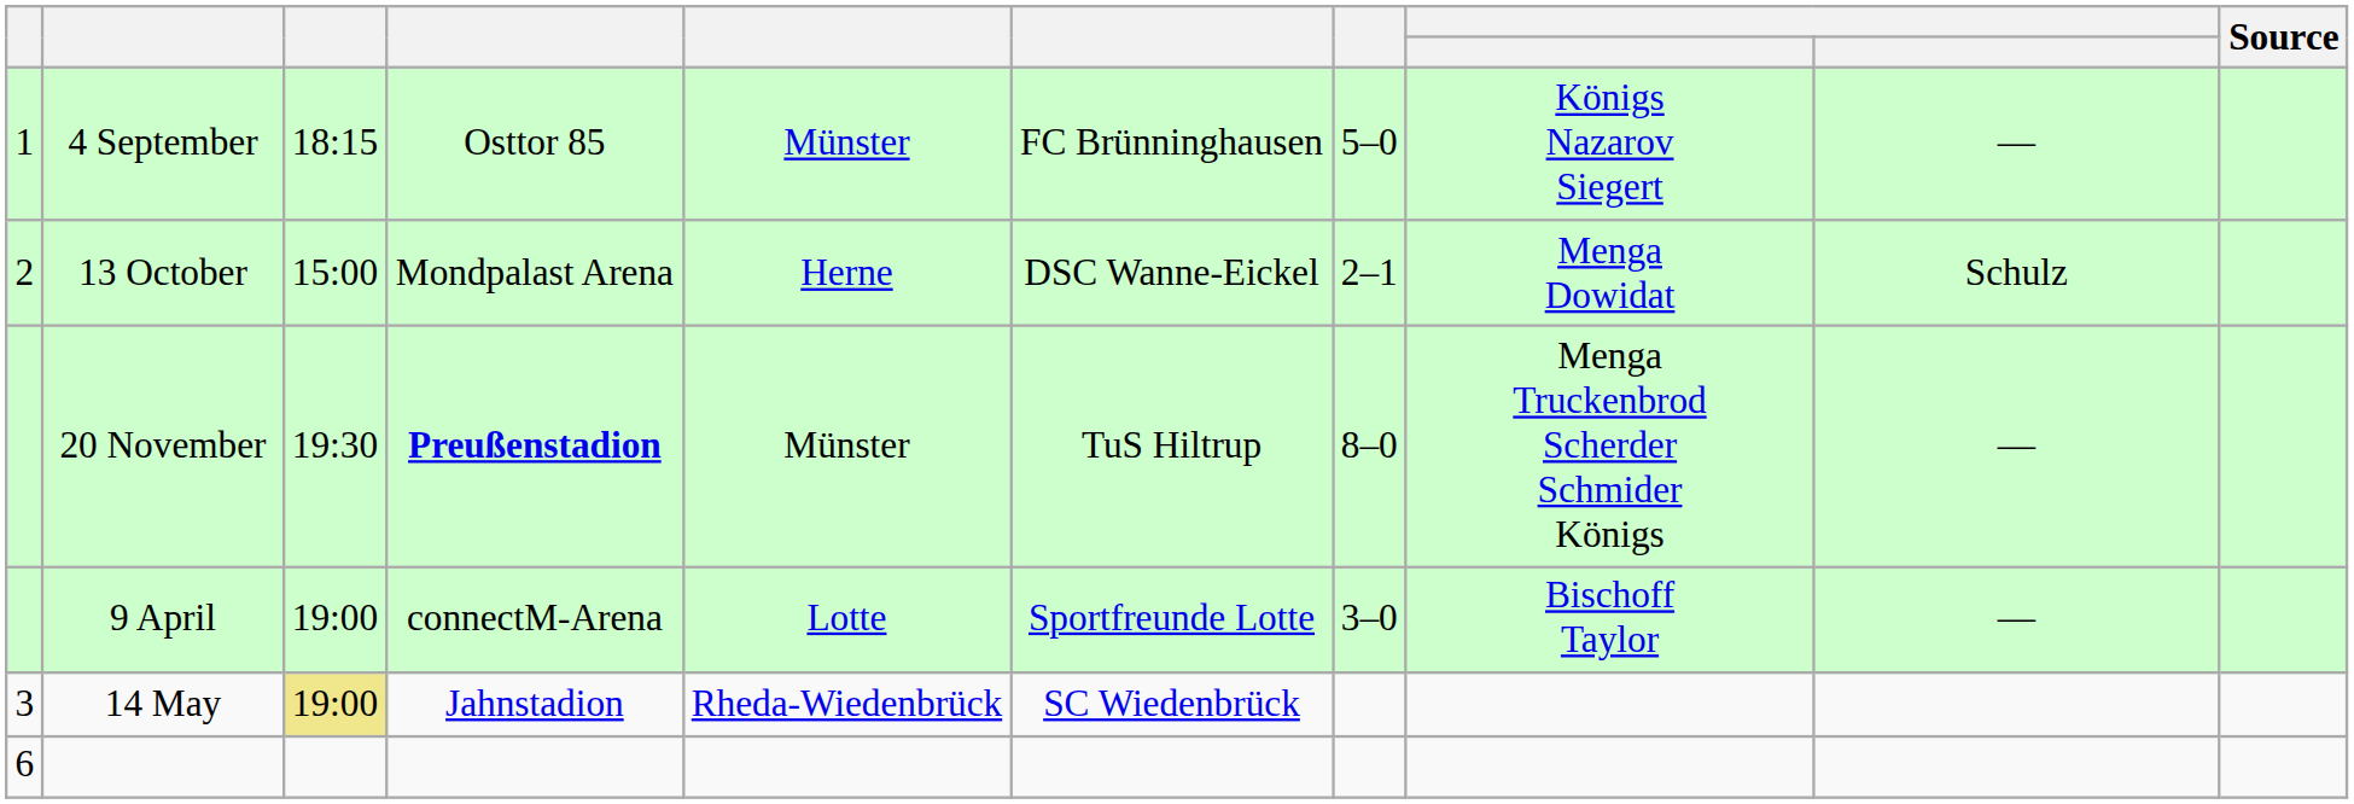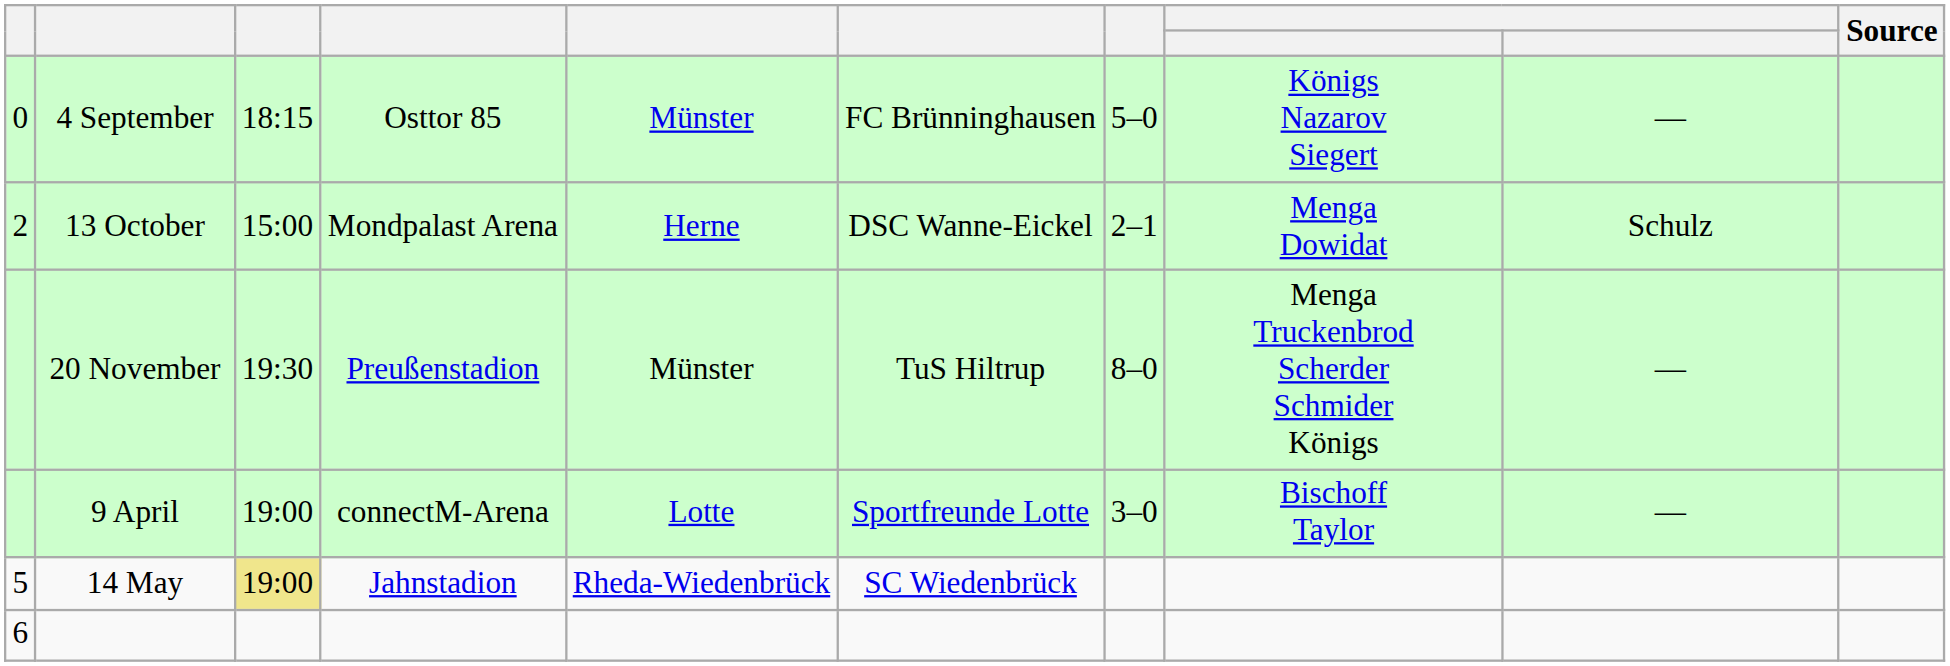 <table class="wikitable" Style="text-align: center;font-size:85%">
 <tr>
 <th rowspan="2"></th>
 <th rowspan="2" style="width:80px"></th>
 <th rowspan="2"></th>
 <th rowspan="2"></th>
 <th rowspan="2"></th>
 <th rowspan="2"></th>
 <th rowspan="2"></th>
 <th colspan="2"></th>
 <th rowspan="2">Source</th>
 </tr>
 <tr>
 <th style="width:140px"></th>
 <th style="width:140px"></th>
 </tr>
 <tr style="background:#cfc">
-<td>1</td>
+<td>0</td>
 <td>4 September</td>
 <td>18:15</td>
 <td>Osttor 85</td>
 <td><a href='#'>Münster</a></td>
 <td>FC Brünninghausen</td>
 <td>5–0</td>
 <td><a href='#'>Königs</a>  <br> <a href='#'>Nazarov</a>  <br> <a href='#'>Siegert</a> </td>
 <td>—</td>
 <td></td>
 </tr>
 <tr style="background:#cfc">
 <td>2</td>
 <td>13 October</td>
 <td>15:00</td>
 <td>Mondpalast Arena</td>
 <td><a href='#'>Herne</a></td>
 <td>DSC Wanne-Eickel</td>
 <td>2–1</td>
 <td><a href='#'>Menga</a>  <br> <a href='#'>Dowidat</a> </td>
 <td>Schulz </td>
 <td></td>
 </tr>
 <tr style="background:#cfc">
 <td></td>
 <td>20 November</td>
 <td>19:30</td>
-<td><strong><a href='#'>Preußenstadion</a></strong></td>
+<td><a href='#'>Preußenstadion</a></td>
 <td>Münster</td>
 <td>TuS Hiltrup</td>
 <td>8–0</td>
 <td>Menga  <br> <a href='#'>Truckenbrod</a>  <br> <a href='#'>Scherder</a>  <br> <a href='#'>Schmider</a>  <br> Königs </td>
 <td>—</td>
 <td></td>
 </tr>
 <tr style="background:#cfc">
 <td></td>
 <td>9 April</td>
 <td>19:00</td>
 <td>connectM-Arena</td>
 <td><a href='#'>Lotte</a></td>
 <td><a href='#'>Sportfreunde Lotte</a></td>
 <td>3–0</td>
 <td><a href='#'>Bischoff</a>  <br> <a href='#'>Taylor</a> </td>
 <td>—</td>
 <td></td>
 </tr>
 <tr>
-<td>3</td>
+<td>5</td>
 <td>14 May</td>
 <td style="background: khaki;">19:00</td>
 <td><a href='#'>Jahnstadion</a></td>
 <td><a href='#'>Rheda-Wiedenbrück</a></td>
 <td><a href='#'>SC Wiedenbrück</a></td>
 <td></td>
 <td></td>
 <td></td>
 <td></td>
 </tr>
 <tr>
 <td>6</td>
 <td></td>
 <td></td>
 <td></td>
 <td></td>
 <td></td>
 <td></td>
 <td></td>
 <td></td>
 <td></td>
 </tr>
 </table>
